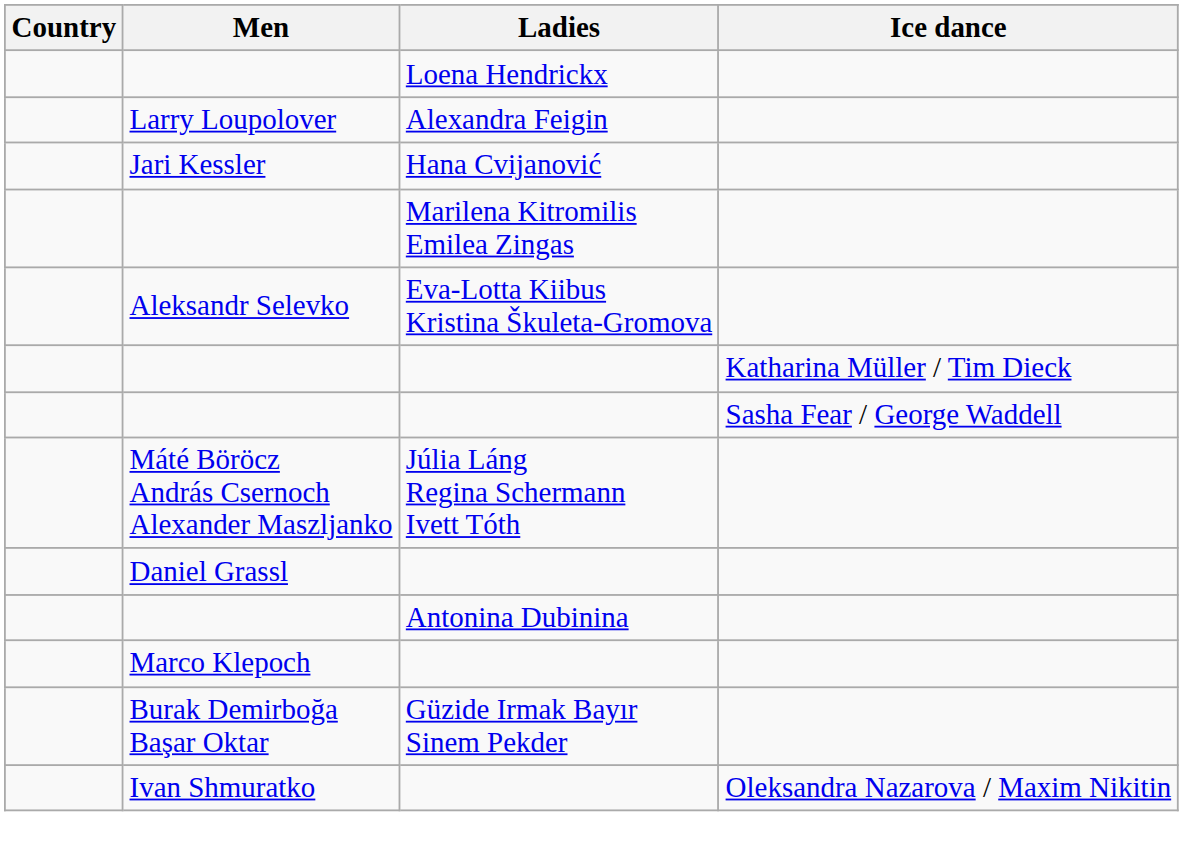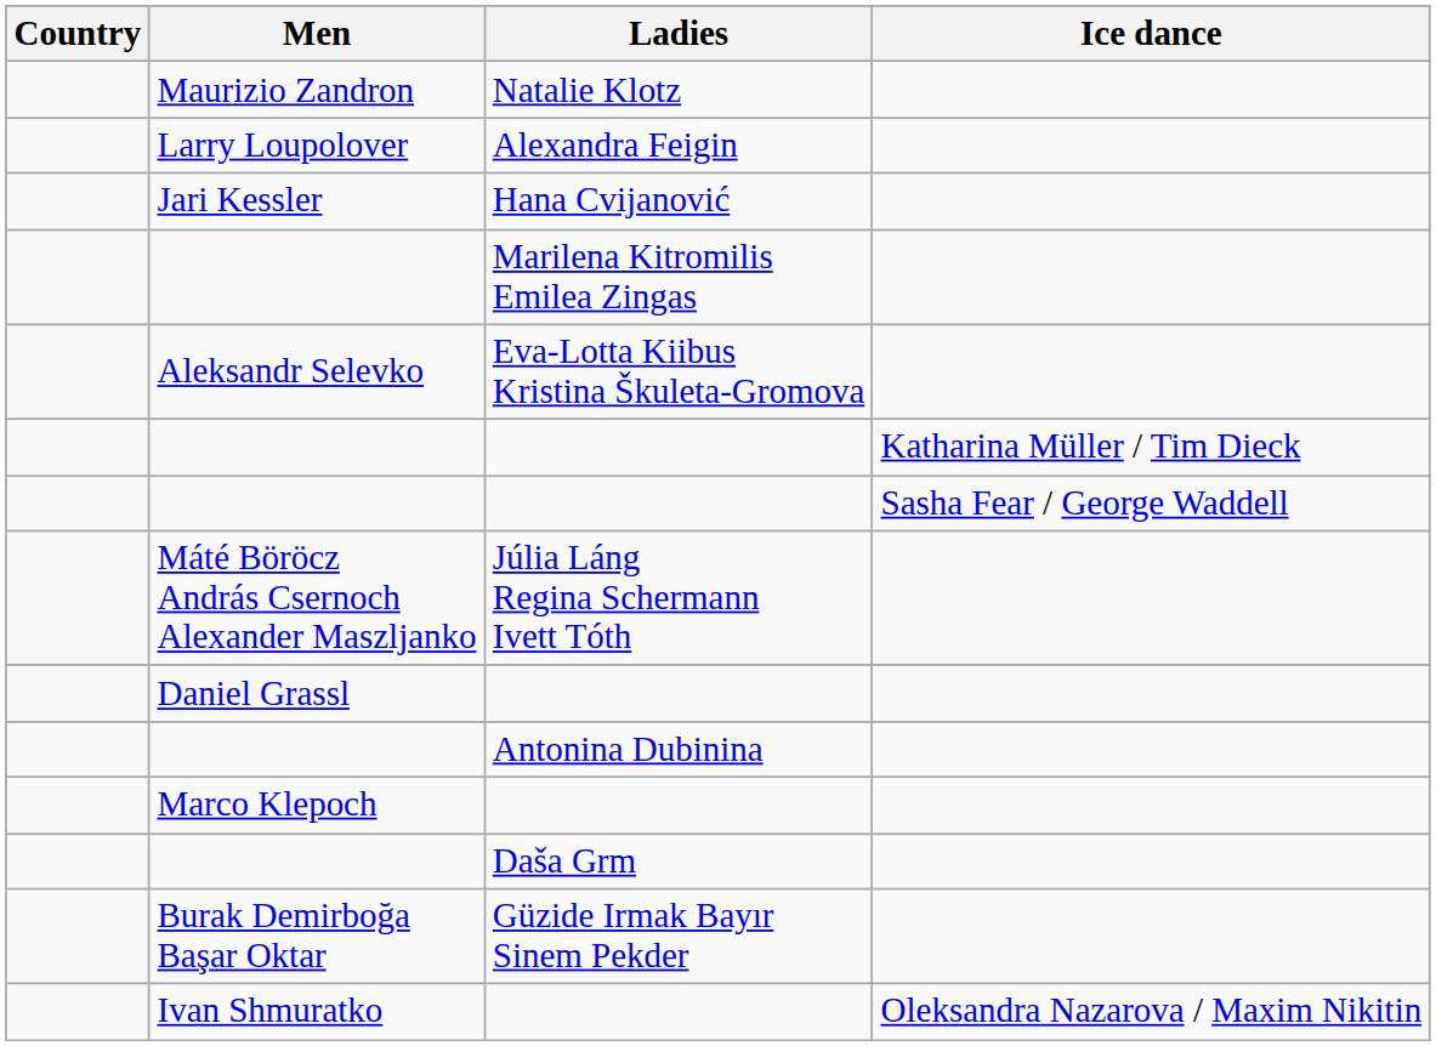 <table class="wikitable">
 <tr>
 <th>Country</th>
 <th>Men</th>
 <th>Ladies</th>
 <th>Ice dance</th>
 </tr>
 <tr>
 <td></td>
-<td></td>
-<td><a href='#'>Loena Hendrickx</a></td>
+<td><a href='#'>Maurizio Zandron</a></td>
+<td><a href='#'>Natalie Klotz</a></td>
 <td></td>
 </tr>
 <tr>
 <td></td>
 <td><a href='#'>Larry Loupolover</a></td>
 <td><a href='#'>Alexandra Feigin</a></td>
 <td></td>
 </tr>
 <tr>
 <td></td>
 <td><a href='#'>Jari Kessler</a></td>
 <td><a href='#'>Hana Cvijanović</a></td>
 <td></td>
 </tr>
 <tr>
 <td></td>
 <td></td>
 <td><a href='#'>Marilena Kitromilis</a><br><a href='#'>Emilea Zingas</a></td>
 <td></td>
 </tr>
 <tr>
 <td></td>
 <td><a href='#'>Aleksandr Selevko</a></td>
 <td><a href='#'>Eva-Lotta Kiibus</a><br><a href='#'>Kristina Škuleta-Gromova</a></td>
 <td></td>
 </tr>
 <tr>
 <td></td>
 <td></td>
 <td></td>
 <td><a href='#'>Katharina Müller</a> / <a href='#'>Tim Dieck</a></td>
 </tr>
 <tr>
 <td></td>
 <td></td>
 <td></td>
 <td><a href='#'>Sasha Fear</a> / <a href='#'>George Waddell</a></td>
 </tr>
 <tr>
 <td></td>
 <td><a href='#'>Máté Böröcz</a><br><a href='#'>András Csernoch</a><br><a href='#'>Alexander Maszljanko</a></td>
 <td><a href='#'>Júlia Láng</a><br><a href='#'>Regina Schermann</a><br><a href='#'>Ivett Tóth</a></td>
 <td></td>
 </tr>
 <tr>
 <td></td>
 <td><a href='#'>Daniel Grassl</a></td>
 <td></td>
 <td></td>
 </tr>
 <tr>
 <td></td>
 <td></td>
 <td><a href='#'>Antonina Dubinina</a></td>
 <td></td>
 </tr>
 <tr>
 <td></td>
 <td><a href='#'>Marco Klepoch</a></td>
 <td></td>
 <td></td>
 </tr>
 <tr>
 <td></td>
+<td></td>
+<td><a href='#'>Daša Grm</a></td>
+<td></td>
+</tr>
+<tr>
+<td></td>
 <td><a href='#'>Burak Demirboğa</a><br><a href='#'>Başar Oktar</a></td>
 <td><a href='#'>Güzide Irmak Bayır</a><br><a href='#'>Sinem Pekder</a></td>
 <td></td>
 </tr>
 <tr>
 <td></td>
 <td><a href='#'>Ivan Shmuratko</a></td>
 <td></td>
 <td><a href='#'>Oleksandra Nazarova</a> / <a href='#'>Maxim Nikitin</a></td>
 </tr>
 </table>
